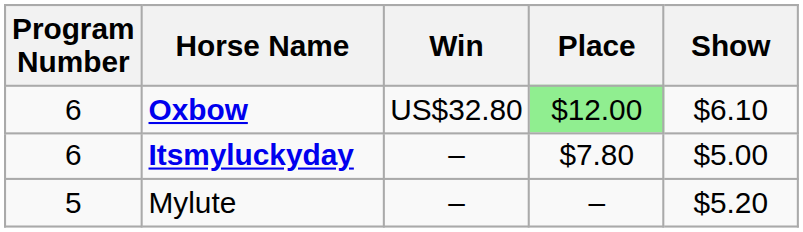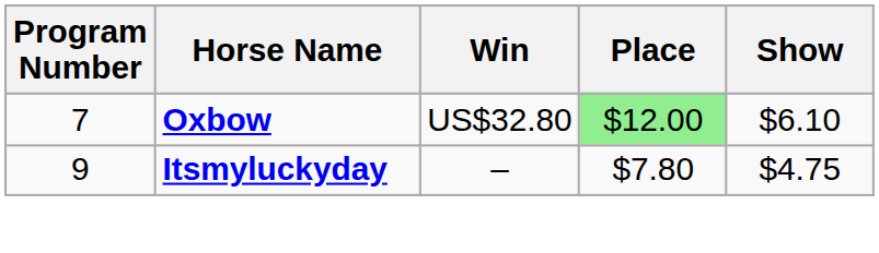 <table class="wikitable sortable" style="font-size:90%">
 <tr>
 <th width="48px">Program <br> Number</th>
 <th width="110px">Horse Name <br></th>
 <th width="58px">Win <br></th>
 <th width="58px">Place <br></th>
 <th width="58px">Show</th>
 </tr>
 <tr>
-<td align=center>6</td>
+<td align=center>7</td>
 <td><strong><a href='#'>Oxbow</a></strong></td>
 <td align=center>US$32.80</td>
 <td align=center style="background: lightgreen;">$12.00</td>
 <td align=center>$6.10</td>
 </tr>
 <tr>
-<td align=center>6</td>
+<td align=center>9</td>
 <td><strong><a href='#'>Itsmyluckyday</a></strong></td>
 <td align=center>–</td>
 <td align=center>$7.80</td>
-<td align=center>$5.00</td>
-</tr>
-<tr>
-<td align=center>5</td>
-<td>Mylute</td>
-<td align=center>–</td>
-<td align=center>–</td>
-<td align=center>$5.20</td>
+<td align=center>$4.75</td>
 </tr>
 </table>
